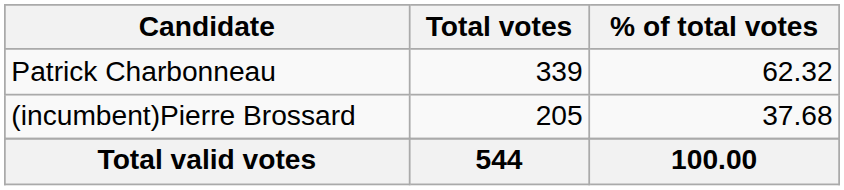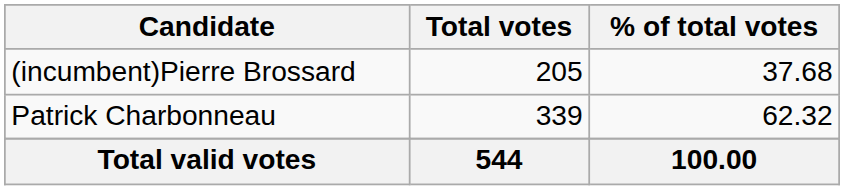 <table class="wikitable" width="475">
 <tr>
 <th align="left">Candidate</th>
 <th align="right">Total votes</th>
 <th align="right">% of total votes</th>
 </tr>
 <tr>
+<td align="left">(incumbent)Pierre Brossard</td>
+<td align="right">205</td>
+<td align="right">37.68</td>
+</tr>
+<tr>
 <td align="left">Patrick Charbonneau</td>
 <td align="right">339</td>
 <td align="right">62.32</td>
-</tr>
-<tr>
-<td align="left">(incumbent)Pierre Brossard</td>
-<td align="right">205</td>
-<td align="right">37.68</td>
 </tr>
 <tr>
 </tr>
 <tr bgcolor="#EEEEEE">
 <th align="left">Total valid votes</th>
 <th align="right"><strong>544</strong></th>
 <th align="right"><strong>100.00</strong></th>
 </tr>
 </table>
